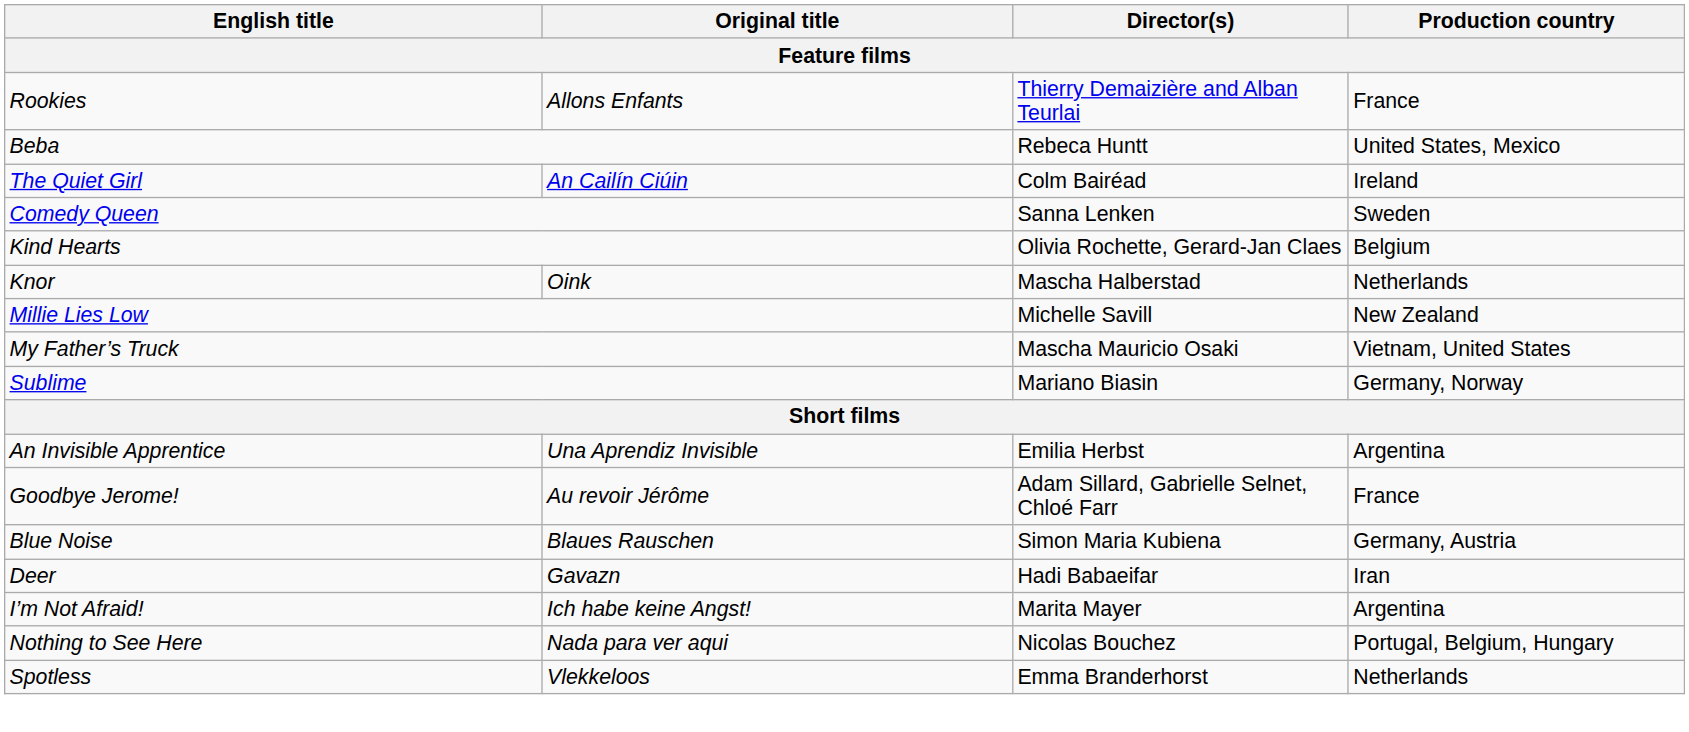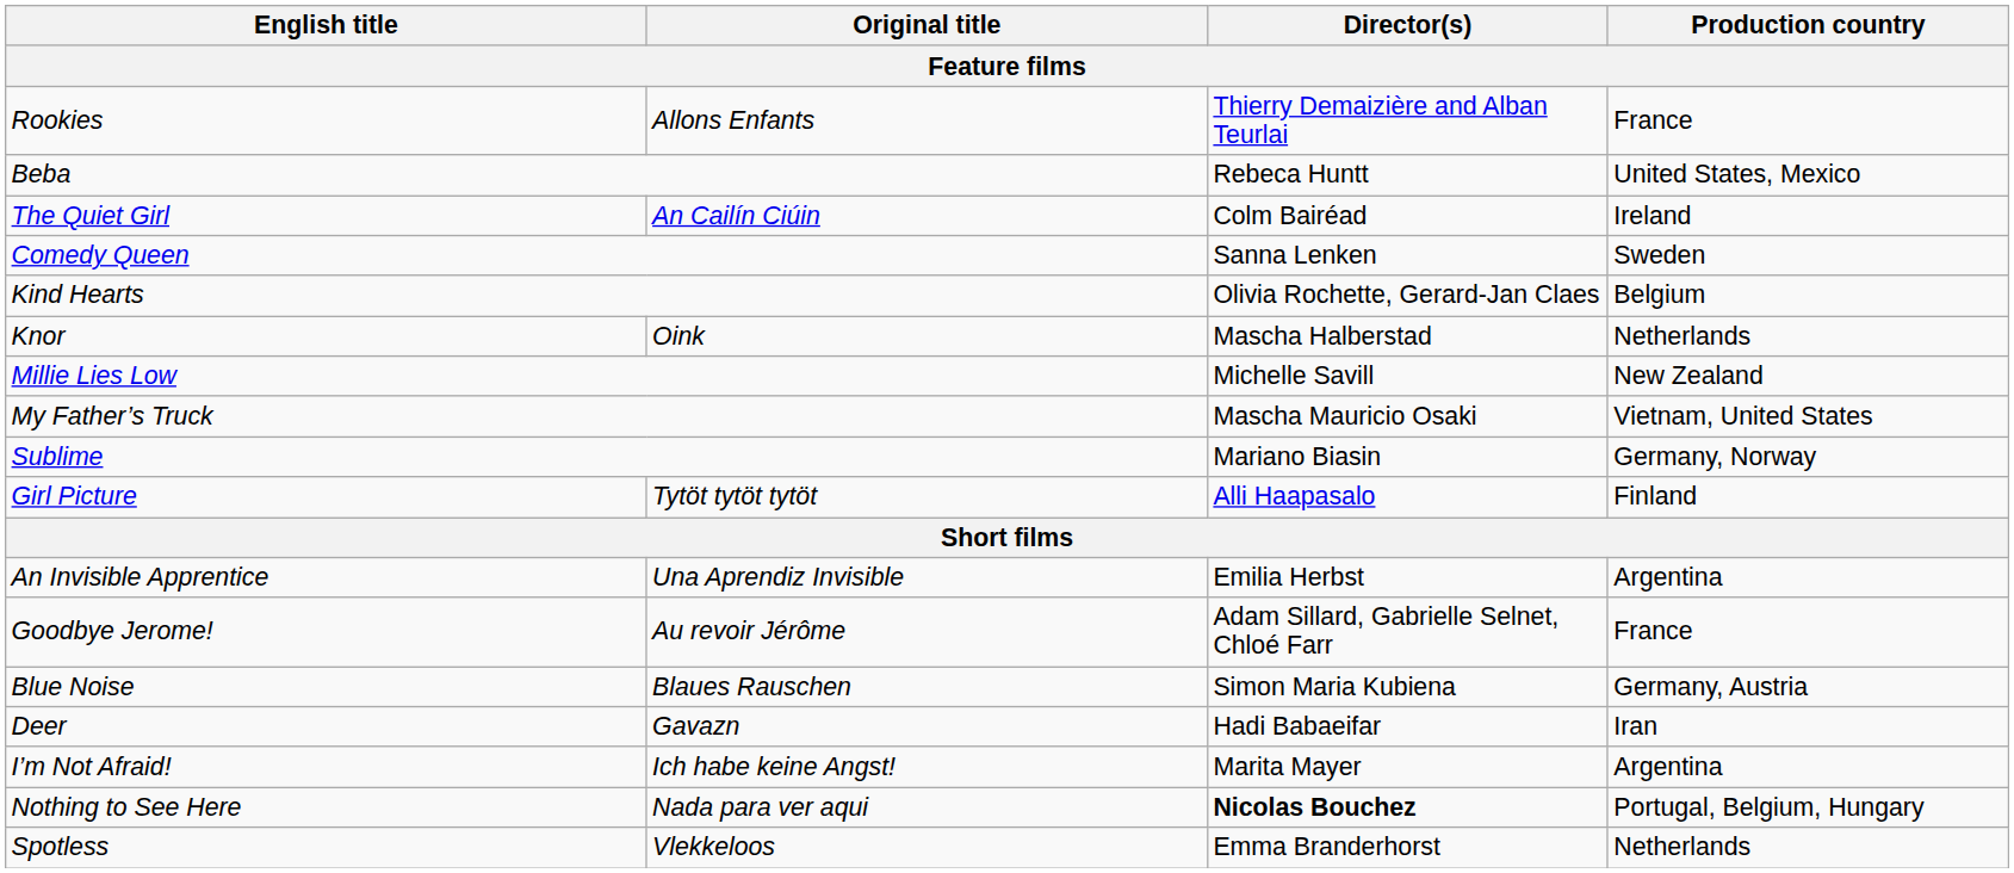 <table class="wikitable" width="100%" cellpadding="5">
 <tr>
 <th scope="col" width="32%">English title</th>
 <th scope="col" width="28%">Original title</th>
 <th scope="col" width="20%">Director(s)</th>
 <th scope="col" width="20%">Production country</th>
 </tr>
 <tr>
 <th colspan="4">Feature films</th>
 </tr>
 <tr>
 <td><em>Rookies</em></td>
 <td><em>Allons Enfants</em></td>
 <td><a href='#'>Thierry Demaizière and Alban Teurlai</a></td>
 <td>France</td>
 </tr>
 <tr>
 <td colspan="2"><em>Beba</em></td>
 <td>Rebeca Huntt</td>
 <td>United States, Mexico</td>
 </tr>
 <tr>
 <td><em><a href='#'>The Quiet Girl</a></em></td>
 <td><em><a href='#'>An Cailín Ciúin</a></em></td>
 <td>Colm Bairéad</td>
 <td>Ireland</td>
 </tr>
 <tr>
 <td colspan="2"><em><a href='#'>Comedy Queen</a></em></td>
 <td>Sanna Lenken</td>
 <td>Sweden</td>
 </tr>
 <tr>
 <td colspan="2"><em>Kind Hearts</em></td>
 <td>Olivia Rochette, Gerard-Jan Claes</td>
 <td>Belgium</td>
 </tr>
 <tr>
 <td><em>Knor</em></td>
 <td><em>Oink</em></td>
 <td>Mascha Halberstad</td>
 <td>Netherlands</td>
 </tr>
 <tr>
 <td colspan="2"><em><a href='#'>Millie Lies Low</a></em></td>
 <td>Michelle Savill</td>
 <td>New Zealand</td>
 </tr>
 <tr>
 <td colspan="2"><em>My Father’s Truck</em></td>
 <td>Mascha Mauricio Osaki</td>
 <td>Vietnam, United States</td>
 </tr>
 <tr>
 <td colspan="2"><em><a href='#'>Sublime</a></em></td>
 <td>Mariano Biasin</td>
 <td>Germany, Norway</td>
 </tr>
 <tr>
+<td><em><a href='#'>Girl Picture</a></em></td>
+<td><em>Tytöt tytöt tytöt</em></td>
+<td><a href='#'>Alli Haapasalo</a></td>
+<td>Finland</td>
+</tr>
+<tr>
 <th colspan="4">Short films</th>
 </tr>
 <tr>
 <td><em>An Invisible Apprentice</em></td>
 <td><em>Una Aprendiz Invisible</em></td>
 <td>Emilia Herbst</td>
 <td>Argentina</td>
 </tr>
 <tr>
 <td><em>Goodbye Jerome!</em></td>
 <td><em>Au revoir Jérôme</em></td>
 <td>Adam Sillard, Gabrielle Selnet, Chloé Farr</td>
 <td>France</td>
 </tr>
 <tr>
 <td><em>Blue Noise</em></td>
 <td><em>Blaues Rauschen</em></td>
 <td>Simon Maria Kubiena</td>
 <td>Germany, Austria</td>
 </tr>
 <tr>
 <td><em>Deer</em></td>
 <td><em>Gavazn</em></td>
 <td>Hadi Babaeifar</td>
 <td>Iran</td>
 </tr>
 <tr>
 <td><em>I’m Not Afraid!</em></td>
 <td><em>Ich habe keine Angst!</em></td>
 <td>Marita Mayer</td>
 <td>Argentina</td>
 </tr>
 <tr>
 <td><em>Nothing to See Here</em></td>
 <td><em>Nada para ver aqui</em></td>
-<td>Nicolas Bouchez</td>
+<td><strong>Nicolas Bouchez</strong></td>
 <td>Portugal, Belgium, Hungary</td>
 </tr>
 <tr>
 <td><em>Spotless</em></td>
 <td><em>Vlekkeloos</em></td>
 <td>Emma Branderhorst</td>
 <td>Netherlands</td>
 </tr>
 </table>
